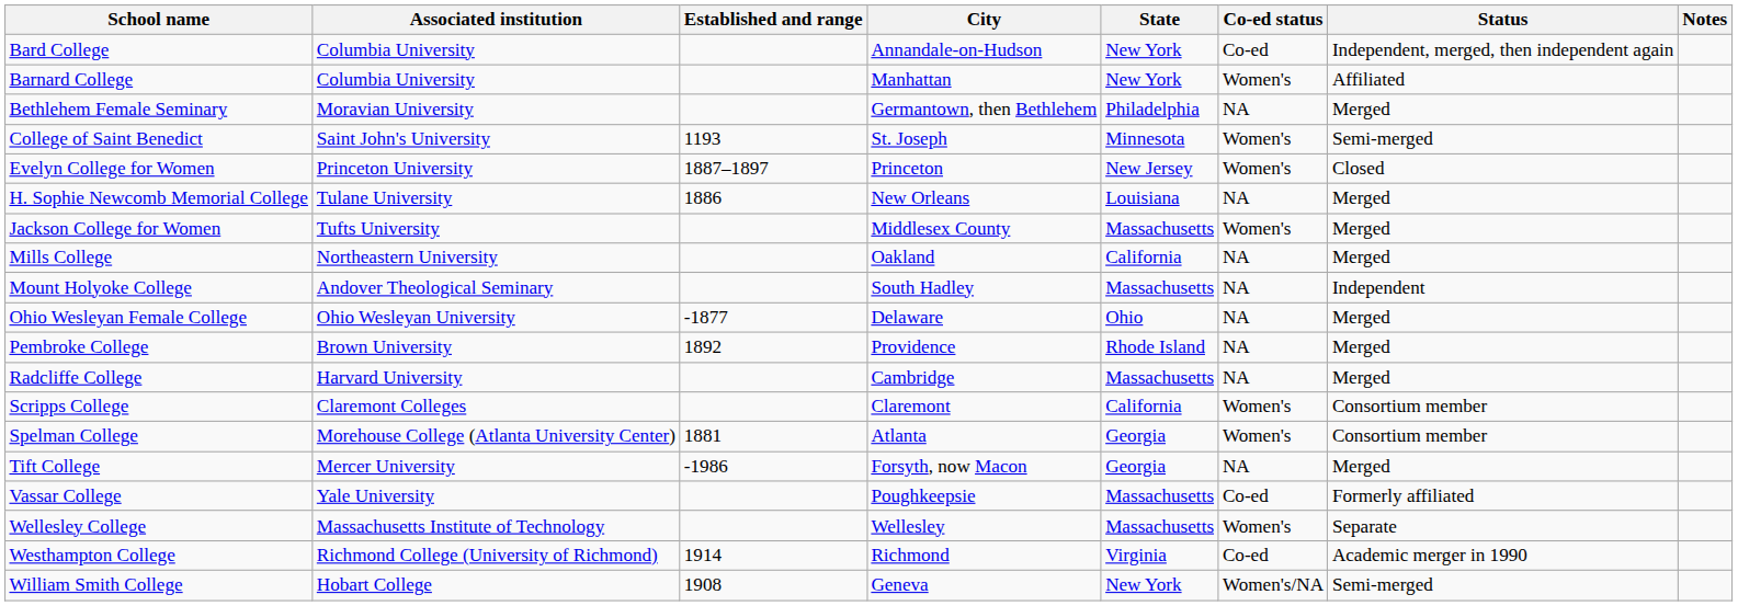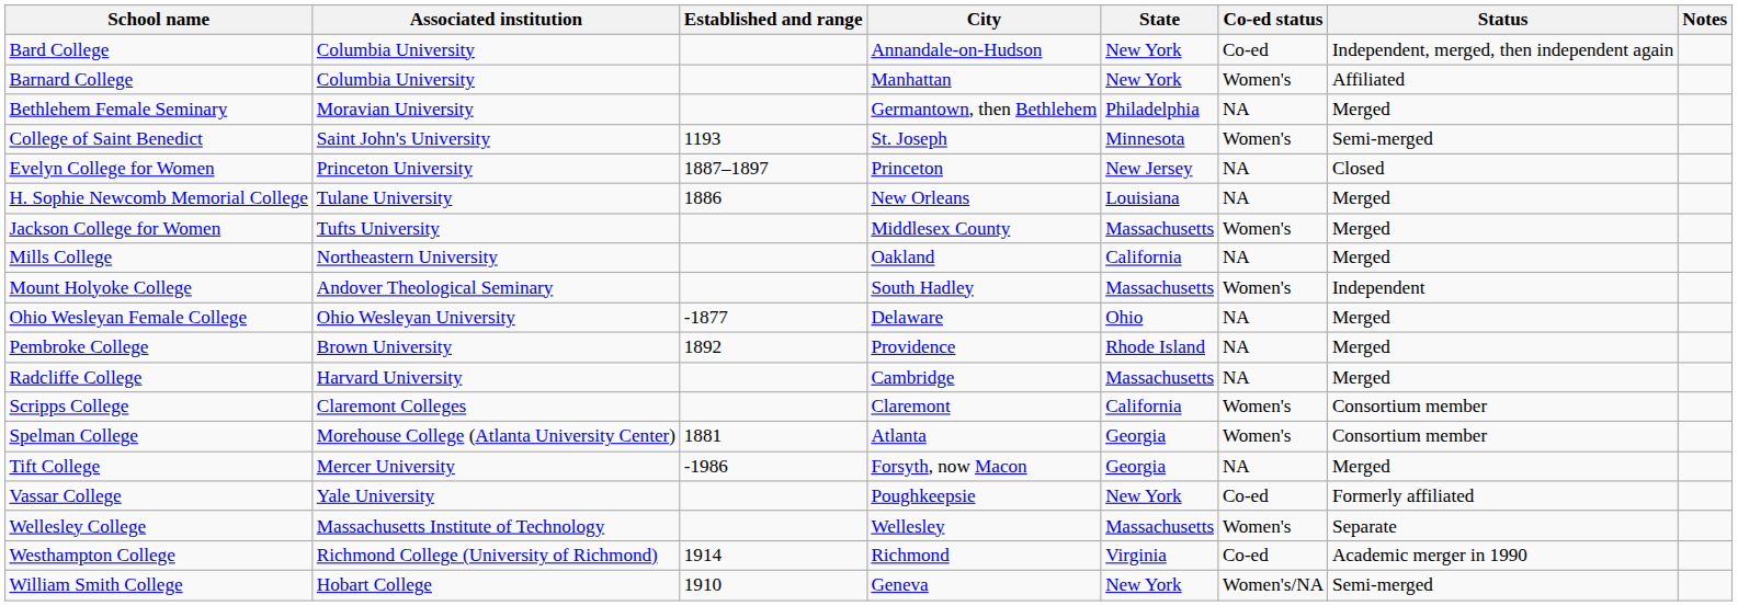 <table class="sortable wikitable">
 <tr --->
 <th>School name</th>
 <th>Associated institution</th>
 <th>Established and range</th>
 <th>City</th>
 <th>State</th>
 <th>Co-ed status</th>
 <th>Status</th>
 <th>Notes</th>
 </tr>
 <tr --->
 <td><a href='#'>Bard College</a></td>
 <td><a href='#'>Columbia University</a></td>
 <td></td>
 <td><a href='#'>Annandale-on-Hudson</a></td>
 <td><a href='#'>New York</a></td>
 <td>Co-ed</td>
 <td>Independent, merged, then independent again</td>
 <td></td>
 </tr>
 <tr --->
 <td><a href='#'>Barnard College</a></td>
 <td><a href='#'>Columbia University</a></td>
 <td></td>
 <td><a href='#'>Manhattan</a></td>
 <td><a href='#'>New York</a></td>
 <td>Women's</td>
 <td>Affiliated</td>
 <td></td>
 </tr>
 <tr --->
 <td><a href='#'>Bethlehem Female Seminary</a></td>
 <td><a href='#'>Moravian University</a></td>
 <td></td>
 <td><a href='#'>Germantown</a>, then <a href='#'>Bethlehem</a></td>
 <td><a href='#'>Philadelphia</a></td>
 <td>NA</td>
 <td>Merged</td>
 <td></td>
 </tr>
 <tr>
 <td><a href='#'>College of Saint Benedict</a></td>
 <td><a href='#'>Saint John's University</a></td>
 <td>1193</td>
 <td><a href='#'>St. Joseph</a></td>
 <td><a href='#'>Minnesota</a></td>
 <td>Women's</td>
 <td>Semi-merged</td>
 <td></td>
 </tr>
 <tr>
 <td><a href='#'>Evelyn College for Women</a></td>
 <td><a href='#'>Princeton University</a></td>
 <td>1887–1897</td>
 <td><a href='#'>Princeton</a></td>
 <td><a href='#'>New Jersey</a></td>
-<td>Women's</td>
+<td>NA</td>
 <td>Closed</td>
 <td></td>
 </tr>
 <tr>
 <td><a href='#'>H. Sophie Newcomb Memorial College</a></td>
 <td><a href='#'>Tulane University</a></td>
 <td>1886</td>
 <td><a href='#'>New Orleans</a></td>
 <td><a href='#'>Louisiana</a></td>
 <td>NA</td>
 <td>Merged</td>
 <td></td>
 </tr>
 <tr --->
 <td><a href='#'>Jackson College for Women</a></td>
 <td><a href='#'>Tufts University</a></td>
 <td></td>
 <td><a href='#'>Middlesex County</a></td>
 <td><a href='#'>Massachusetts</a></td>
 <td>Women's</td>
 <td>Merged</td>
 <td></td>
 </tr>
 <tr --->
 <td><a href='#'>Mills College</a></td>
 <td><a href='#'>Northeastern University</a></td>
 <td></td>
 <td><a href='#'>Oakland</a></td>
 <td><a href='#'>California</a></td>
 <td>NA</td>
 <td>Merged</td>
 <td></td>
 </tr>
 <tr --->
 <td><a href='#'>Mount Holyoke College</a></td>
 <td><a href='#'>Andover Theological Seminary</a></td>
 <td></td>
 <td><a href='#'>South Hadley</a></td>
 <td><a href='#'>Massachusetts</a></td>
-<td>NA</td>
+<td>Women's</td>
 <td>Independent</td>
 <td></td>
 </tr>
 <tr --->
 <td><a href='#'>Ohio Wesleyan Female College</a></td>
 <td><a href='#'>Ohio Wesleyan University</a></td>
 <td>-1877</td>
 <td><a href='#'>Delaware</a></td>
 <td><a href='#'>Ohio</a></td>
 <td>NA</td>
 <td>Merged</td>
 <td></td>
 </tr>
 <tr>
 <td><a href='#'>Pembroke College</a></td>
 <td><a href='#'>Brown University</a></td>
 <td>1892</td>
 <td><a href='#'>Providence</a></td>
 <td><a href='#'>Rhode Island</a></td>
 <td>NA</td>
 <td>Merged</td>
 <td></td>
 </tr>
 <tr --->
 <td><a href='#'>Radcliffe College</a></td>
 <td><a href='#'>Harvard University</a></td>
 <td></td>
 <td><a href='#'>Cambridge</a></td>
 <td><a href='#'>Massachusetts</a></td>
 <td>NA</td>
 <td>Merged</td>
 <td></td>
 </tr>
 <tr --->
 <td><a href='#'>Scripps College</a></td>
 <td><a href='#'>Claremont Colleges</a></td>
 <td></td>
 <td><a href='#'>Claremont</a></td>
 <td><a href='#'>California</a></td>
 <td>Women's</td>
 <td>Consortium member</td>
 <td></td>
 </tr>
 <tr>
 <td><a href='#'>Spelman College</a></td>
 <td><a href='#'>Morehouse College</a> (<a href='#'>Atlanta University Center</a>)</td>
 <td>1881</td>
 <td><a href='#'>Atlanta</a></td>
 <td><a href='#'>Georgia</a></td>
 <td>Women's</td>
 <td>Consortium member</td>
 <td></td>
 </tr>
 <tr --->
 <td><a href='#'>Tift College</a></td>
 <td><a href='#'>Mercer University</a></td>
 <td>-1986</td>
 <td><a href='#'>Forsyth</a>, now <a href='#'>Macon</a></td>
 <td><a href='#'>Georgia</a></td>
 <td>NA</td>
 <td>Merged</td>
 <td></td>
 </tr>
 <tr --->
 <td><a href='#'>Vassar College</a></td>
 <td><a href='#'>Yale University</a></td>
 <td></td>
 <td><a href='#'>Poughkeepsie</a></td>
-<td><a href='#'>Massachusetts</a></td>
+<td><a href='#'>New York</a></td>
 <td>Co-ed</td>
 <td>Formerly affiliated</td>
 <td></td>
 </tr>
 <tr --->
 <td><a href='#'>Wellesley College</a></td>
 <td><a href='#'>Massachusetts Institute of Technology</a></td>
 <td></td>
 <td><a href='#'>Wellesley</a></td>
 <td><a href='#'>Massachusetts</a></td>
 <td>Women's</td>
 <td>Separate</td>
 <td></td>
 </tr>
 <tr>
 <td><a href='#'>Westhampton College</a></td>
 <td><a href='#'>Richmond College (University of Richmond)</a></td>
 <td>1914</td>
 <td><a href='#'>Richmond</a></td>
 <td><a href='#'>Virginia</a></td>
 <td>Co-ed</td>
 <td>Academic merger in 1990</td>
 <td></td>
 </tr>
 <tr>
 <td><a href='#'>William Smith College</a></td>
 <td><a href='#'>Hobart College</a></td>
-<td>1908</td>
+<td>1910</td>
 <td><a href='#'>Geneva</a></td>
 <td><a href='#'>New York</a></td>
 <td>Women's/NA</td>
 <td>Semi-merged</td>
 <td></td>
 </tr>
 </table>
